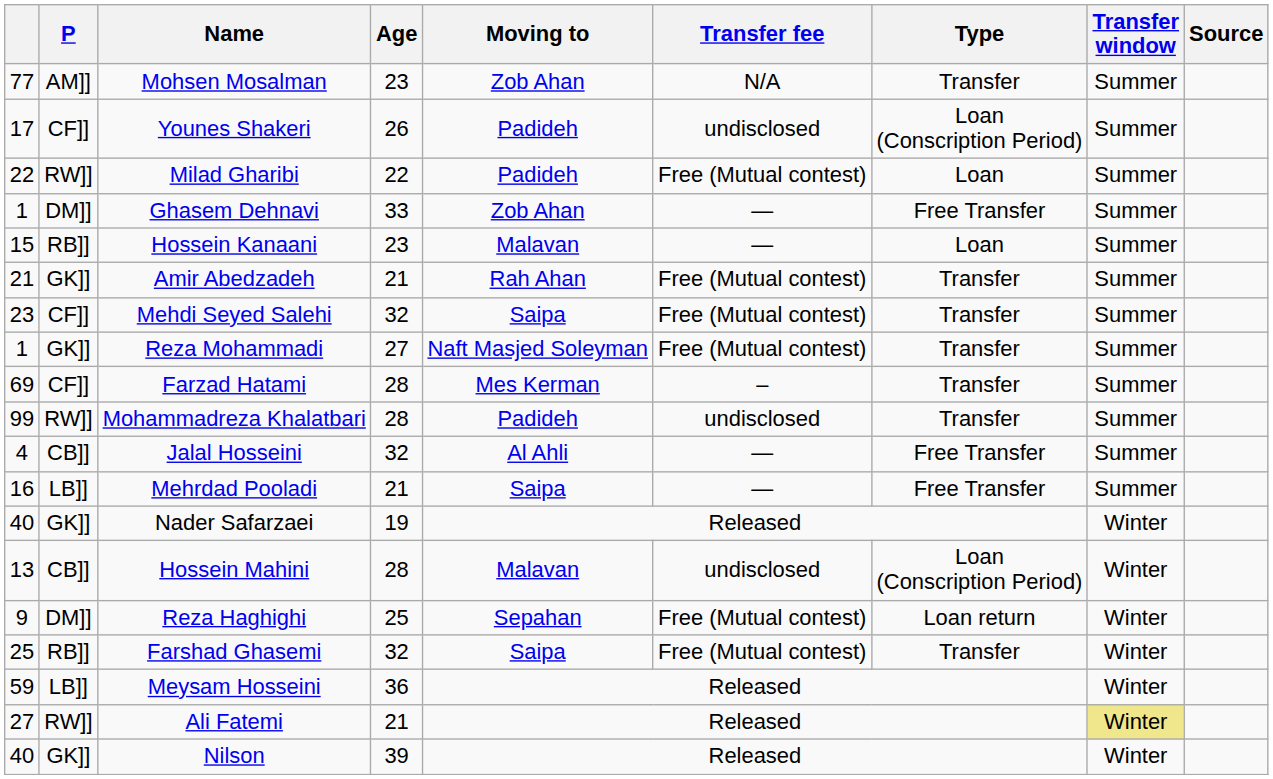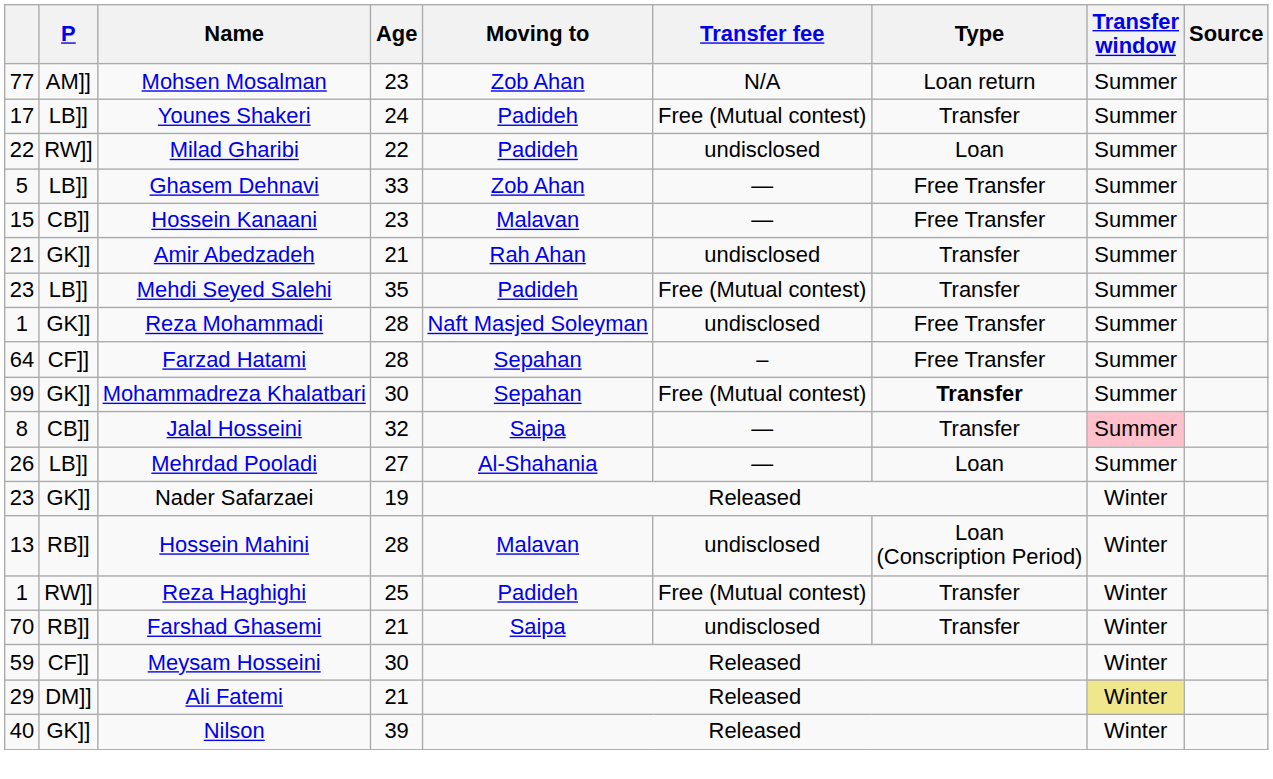 <table class="wikitable sortable " style="text-align:center">
 <tr>
 <th></th>
 <th><a href='#'>P</a></th>
 <th>Name</th>
 <th>Age</th>
 <th>Moving to</th>
 <th><a href='#'>Transfer fee</a></th>
 <th>Type</th>
 <th><a href='#'>Transfer<br>window</a></th>
 <th>Source</th>
 </tr>
 <tr>
 <td>77</td>
 <td [[>AM]]</td>
 <td><a href='#'>Mohsen Mosalman</a></td>
 <td>23</td>
 <td><a href='#'>Zob Ahan</a></td>
 <td>N/A</td>
-<td>Transfer</td>
+<td>Loan return</td>
 <td>Summer</td>
 <td></td>
 </tr>
 <tr>
 <td>17</td>
-<td [[>CF]]</td>
+<td [[>LB]]</td>
 <td><a href='#'>Younes Shakeri</a></td>
-<td>26</td>
+<td>24</td>
 <td><a href='#'>Padideh</a></td>
-<td>undisclosed</td>
-<td>Loan<br>(Conscription Period)</td>
+<td>Free (Mutual contest)</td>
+<td>Transfer</td>
 <td>Summer</td>
 <td></td>
 </tr>
 <tr>
 <td>22</td>
 <td [[>RW]]</td>
 <td><a href='#'>Milad Gharibi</a></td>
 <td>22</td>
 <td><a href='#'>Padideh</a></td>
-<td>Free (Mutual contest)</td>
+<td>undisclosed</td>
 <td>Loan</td>
 <td>Summer</td>
 <td></td>
 </tr>
 <tr>
-<td>1</td>
-<td [[>DM]]</td>
+<td>5</td>
+<td [[>LB]]</td>
 <td><a href='#'>Ghasem Dehnavi</a></td>
 <td>33</td>
 <td><a href='#'>Zob Ahan</a></td>
 <td>—</td>
 <td>Free Transfer</td>
 <td>Summer</td>
 <td></td>
 </tr>
 <tr>
 <td>15</td>
-<td [[>RB]]</td>
+<td [[>CB]]</td>
 <td><a href='#'>Hossein Kanaani</a></td>
 <td>23</td>
 <td><a href='#'>Malavan</a></td>
 <td>—</td>
-<td>Loan</td>
+<td>Free Transfer</td>
 <td>Summer</td>
 <td></td>
 </tr>
 <tr>
 <td>21</td>
 <td [[>GK]]</td>
 <td><a href='#'>Amir Abedzadeh</a></td>
 <td>21</td>
 <td><a href='#'>Rah Ahan</a></td>
-<td>Free (Mutual contest)</td>
+<td>undisclosed</td>
 <td>Transfer</td>
 <td>Summer</td>
 <td></td>
 </tr>
 <tr>
 <td>23</td>
-<td [[>CF]]</td>
+<td [[>LB]]</td>
 <td><a href='#'>Mehdi Seyed Salehi</a></td>
-<td>32</td>
-<td><a href='#'>Saipa</a></td>
+<td>35</td>
+<td><a href='#'>Padideh</a></td>
 <td>Free (Mutual contest)</td>
 <td>Transfer</td>
 <td>Summer</td>
 <td></td>
 </tr>
 <tr>
 <td>1</td>
 <td [[>GK]]</td>
 <td><a href='#'>Reza Mohammadi</a></td>
-<td>27</td>
+<td>28</td>
 <td><a href='#'>Naft Masjed Soleyman</a></td>
-<td>Free (Mutual contest)</td>
-<td>Transfer</td>
+<td>undisclosed</td>
+<td>Free Transfer</td>
 <td>Summer</td>
 <td></td>
 </tr>
 <tr>
-<td>69</td>
+<td>64</td>
 <td [[>CF]]</td>
 <td><a href='#'>Farzad Hatami</a></td>
 <td>28</td>
-<td><a href='#'>Mes Kerman</a></td>
+<td><a href='#'>Sepahan</a></td>
 <td>–</td>
-<td>Transfer</td>
+<td>Free Transfer</td>
 <td>Summer</td>
 <td></td>
 </tr>
 <tr>
 <td>99</td>
-<td [[>RW]]</td>
+<td [[>GK]]</td>
 <td><a href='#'>Mohammadreza Khalatbari</a></td>
-<td>28</td>
-<td><a href='#'>Padideh</a></td>
-<td>undisclosed</td>
-<td>Transfer</td>
+<td>30</td>
+<td><a href='#'>Sepahan</a></td>
+<td>Free (Mutual contest)</td>
+<td><strong>Transfer</strong></td>
 <td>Summer</td>
 <td></td>
 </tr>
 <tr>
-<td>4</td>
+<td>8</td>
 <td [[>CB]]</td>
 <td><a href='#'>Jalal Hosseini</a></td>
 <td>32</td>
-<td> <a href='#'>Al Ahli</a></td>
+<td><a href='#'>Saipa</a></td>
 <td>—</td>
-<td>Free Transfer</td>
+<td>Transfer</td>
+<td style="background: pink;">Summer</td>
+<td></td>
+</tr>
+<tr>
+<td>26</td>
+<td [[>LB]]</td>
+<td><a href='#'>Mehrdad Pooladi</a></td>
+<td>27</td>
+<td> <a href='#'>Al-Shahania</a></td>
+<td>—</td>
+<td>Loan</td>
 <td>Summer</td>
 <td></td>
 </tr>
 <tr>
-<td>16</td>
-<td [[>LB]]</td>
-<td><a href='#'>Mehrdad Pooladi</a></td>
-<td>21</td>
-<td><a href='#'>Saipa</a></td>
-<td>—</td>
-<td>Free Transfer</td>
-<td>Summer</td>
-<td></td>
-</tr>
-<tr>
-<td>40</td>
+<td>23</td>
 <td [[>GK]]</td>
 <td>Nader Safarzaei</td>
 <td>19</td>
 <td colspan="3">Released</td>
 <td>Winter</td>
 <td></td>
 </tr>
 <tr>
 <td>13</td>
-<td [[>CB]]</td>
+<td [[>RB]]</td>
 <td><a href='#'>Hossein Mahini</a></td>
 <td>28</td>
 <td><a href='#'>Malavan</a></td>
 <td>undisclosed</td>
 <td>Loan<br>(Conscription Period)</td>
 <td>Winter</td>
 <td></td>
 </tr>
 <tr>
-<td>9</td>
-<td [[>DM]]</td>
+<td>1</td>
+<td [[>RW]]</td>
 <td><a href='#'>Reza Haghighi</a></td>
 <td>25</td>
-<td><a href='#'>Sepahan</a></td>
-<td>Free (Mutual contest)</td>
-<td>Loan return</td>
-<td>Winter</td>
-<td></td>
-</tr>
-<tr>
-<td>25</td>
-<td [[>RB]]</td>
-<td><a href='#'>Farshad Ghasemi</a></td>
-<td>32</td>
-<td><a href='#'>Saipa</a></td>
+<td><a href='#'>Padideh</a></td>
 <td>Free (Mutual contest)</td>
 <td>Transfer</td>
 <td>Winter</td>
 <td></td>
 </tr>
 <tr>
+<td>70</td>
+<td [[>RB]]</td>
+<td><a href='#'>Farshad Ghasemi</a></td>
+<td>21</td>
+<td><a href='#'>Saipa</a></td>
+<td>undisclosed</td>
+<td>Transfer</td>
+<td>Winter</td>
+<td></td>
+</tr>
+<tr>
 <td>59</td>
-<td [[>LB]]</td>
+<td [[>CF]]</td>
 <td><a href='#'>Meysam Hosseini</a></td>
-<td>36</td>
+<td>30</td>
 <td colspan="3">Released</td>
 <td>Winter</td>
 <td></td>
 </tr>
 <tr>
-<td>27</td>
-<td [[>RW]]</td>
+<td>29</td>
+<td [[>DM]]</td>
 <td><a href='#'>Ali Fatemi</a></td>
 <td>21</td>
 <td colspan="3">Released</td>
 <td style="background: khaki;">Winter</td>
 <td></td>
 </tr>
 <tr>
 <td>40</td>
 <td [[>GK]]</td>
 <td> <a href='#'>Nilson</a></td>
 <td>39</td>
 <td colspan="3">Released</td>
 <td>Winter</td>
 <td></td>
 </tr>
 <tr>
 </tr>
 </table>
